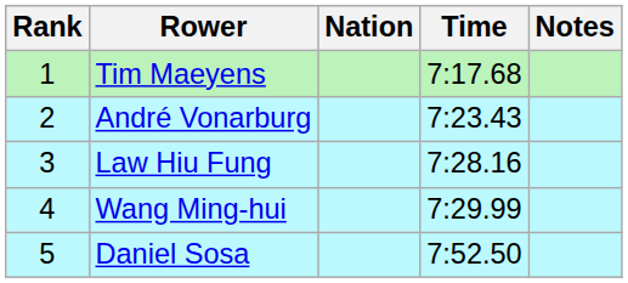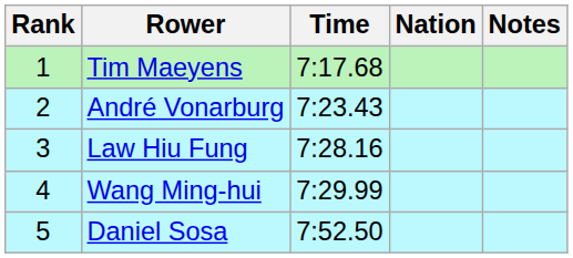 <table class="wikitable sortable" style="text-align:center">
 <tr>
 <th>Rank</th>
 <th>Rower</th>
+<th>Time</th>
 <th>Nation</th>
-<th>Time</th>
 <th>Notes</th>
 </tr>
 <tr bgcolor=bbf3bb>
 <td>1</td>
 <td align=left><a href='#'>Tim Maeyens</a></td>
+<td>7:17.68</td>
 <td align=left></td>
-<td>7:17.68</td>
 <td></td>
 </tr>
 <tr bgcolor=bbf9ff>
 <td>2</td>
 <td align=left><a href='#'>André Vonarburg</a></td>
+<td>7:23.43</td>
 <td align=left></td>
-<td>7:23.43</td>
 <td></td>
 </tr>
 <tr bgcolor=bbf9ff>
 <td>3</td>
 <td align=left><a href='#'>Law Hiu Fung</a></td>
+<td>7:28.16</td>
 <td align=left></td>
-<td>7:28.16</td>
 <td></td>
 </tr>
 <tr bgcolor=bbf9ff>
 <td>4</td>
 <td align=left><a href='#'>Wang Ming-hui</a></td>
+<td>7:29.99</td>
 <td align=left></td>
-<td>7:29.99</td>
 <td></td>
 </tr>
 <tr bgcolor=bbf9ff>
 <td>5</td>
 <td align=left><a href='#'>Daniel Sosa</a></td>
+<td>7:52.50</td>
 <td align=left></td>
-<td>7:52.50</td>
 <td></td>
 </tr>
 </table>
